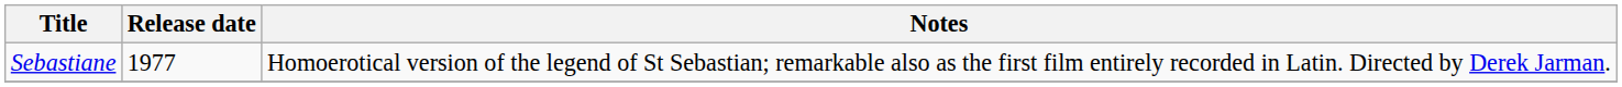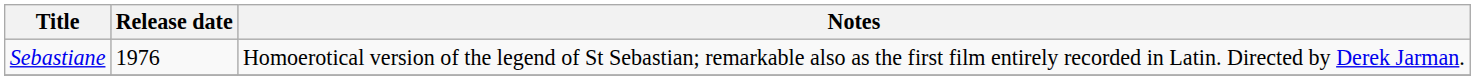 <table class="wikitable sortable">
 <tr>
 <th scope="col">Title</th>
 <th scope="col">Release date</th>
 <th scope="col" class="unsortable">Notes</th>
 </tr>
 <tr>
 <td><em><a href='#'>Sebastiane</a></em></td>
-<td>1977</td>
+<td>1976</td>
 <td>Homoerotical version of the legend of St Sebastian; remarkable also as the first film entirely recorded in Latin. Directed by <a href='#'>Derek Jarman</a>.</td>
 </tr>
 <tr>
 </tr>
 </table>
